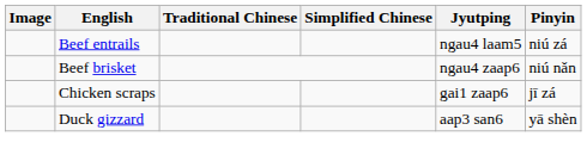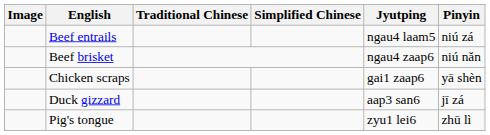 <table class="wikitable">
 <tr>
 <th>Image</th>
 <th>English</th>
 <th>Traditional Chinese</th>
 <th>Simplified Chinese</th>
 <th>Jyutping</th>
 <th>Pinyin</th>
 </tr>
 <tr>
 <td></td>
 <td><a href='#'>Beef entrails</a></td>
 <td></td>
 <td></td>
 <td>ngau4 laam5</td>
 <td>niú zá</td>
 </tr>
 <tr>
 <td></td>
 <td>Beef <a href='#'>brisket</a></td>
 <td colspan="2" style="text-align:center"></td>
 <td>ngau4 zaap6</td>
 <td>niú nǎn</td>
 </tr>
 <tr>
 <td></td>
 <td>Chicken scraps</td>
 <td></td>
 <td></td>
 <td>gai1 zaap6</td>
-<td>jī zá</td>
+<td>yā shèn</td>
 </tr>
 <tr>
 <td></td>
 <td>Duck <a href='#'>gizzard</a></td>
 <td></td>
 <td></td>
 <td>aap3 san6</td>
-<td>yā shèn</td>
+<td>jī zá</td>
+</tr>
+<tr>
+<td></td>
+<td>Pig's tongue</td>
+<td></td>
+<td></td>
+<td>zyu1 lei6</td>
+<td>zhū lì</td>
 </tr>
 </table>
